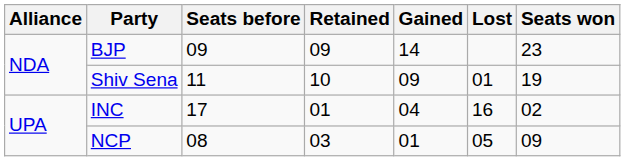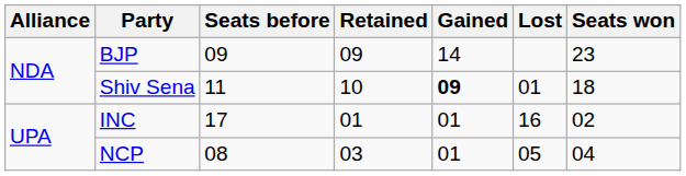 <table class="wikitable">
 <tr>
 <th>Alliance</th>
 <th>Party</th>
 <th>Seats before</th>
 <th>Retained</th>
 <th>Gained</th>
 <th>Lost</th>
 <th>Seats won</th>
 </tr>
 <tr>
 <td rowspan="2"><a href='#'>NDA</a></td>
 <td><a href='#'>BJP</a></td>
 <td>09</td>
 <td>09</td>
 <td> 14</td>
 <td></td>
 <td>23</td>
 </tr>
 <tr>
 <td><a href='#'>Shiv Sena</a></td>
 <td>11</td>
 <td>10</td>
-<td> 09</td>
+<td><strong> 09</strong></td>
 <td> 01</td>
-<td>19</td>
+<td>18</td>
 </tr>
 <tr>
 <td rowspan="2"><a href='#'>UPA</a></td>
 <td><a href='#'>INC</a></td>
 <td>17</td>
 <td>01</td>
-<td> 04</td>
+<td> 01</td>
 <td> 16</td>
 <td>02</td>
 </tr>
 <tr>
 <td><a href='#'>NCP</a></td>
 <td>08</td>
 <td>03</td>
 <td> 01</td>
 <td> 05</td>
-<td>09</td>
+<td>04</td>
 </tr>
 </table>
